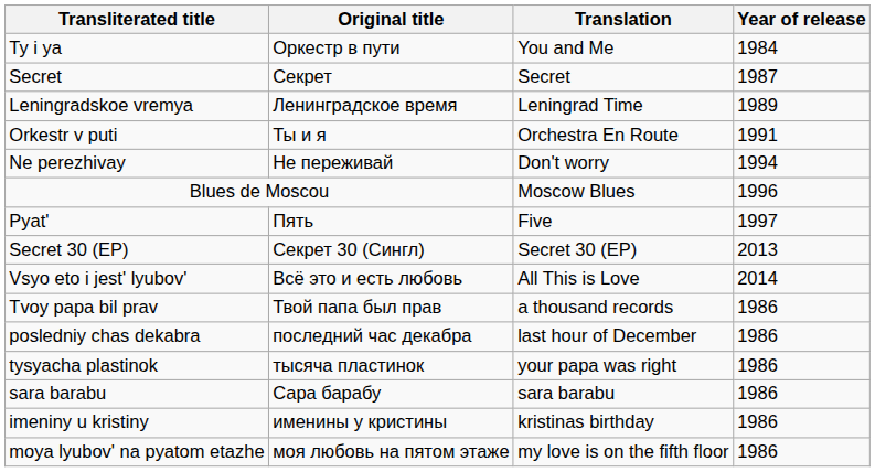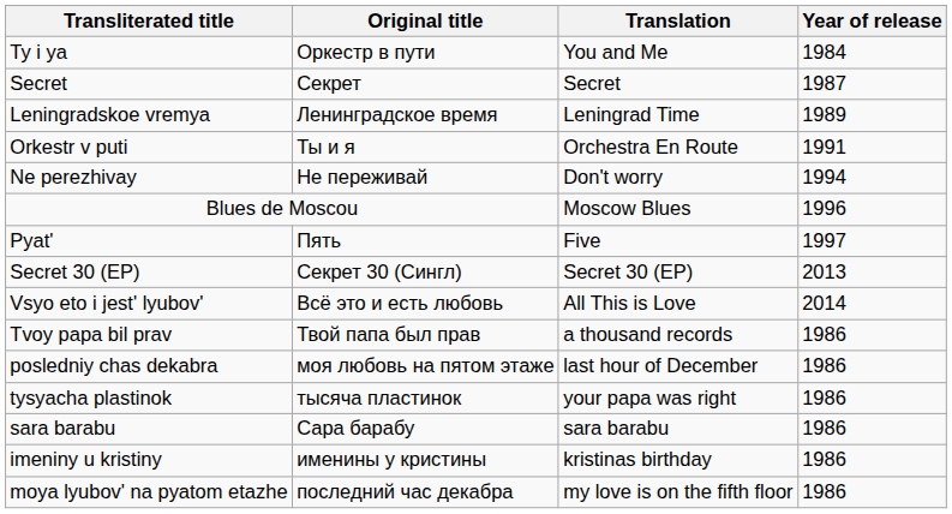 <table class="wikitable">
 <tr>
 <th>Transliterated title</th>
 <th>Original title</th>
 <th>Translation</th>
 <th>Year of release</th>
 </tr>
 <tr>
 <td>Ty i ya</td>
 <td>Оркестр в пути</td>
 <td>You and Me</td>
 <td>1984</td>
 </tr>
 <tr>
 <td>Secret</td>
 <td>Секрет</td>
 <td>Secret</td>
 <td>1987</td>
 </tr>
 <tr>
 <td>Leningradskoe vremya</td>
 <td>Ленинградское время</td>
 <td>Leningrad Time</td>
 <td>1989</td>
 </tr>
 <tr>
 <td>Orkestr v puti</td>
 <td>Ты и я</td>
 <td>Orchestra En Route</td>
 <td>1991</td>
 </tr>
 <tr>
 <td>Ne perezhivay</td>
 <td>Не переживай</td>
 <td>Don't worry</td>
 <td>1994</td>
 </tr>
 <tr>
 <td colspan="2" align="center">Blues de Moscou</td>
 <td>Moscow Blues</td>
 <td>1996</td>
 </tr>
 <tr>
 <td>Pyat'</td>
 <td>Пять</td>
 <td>Five</td>
 <td>1997</td>
 </tr>
 <tr>
 <td>Secret 30 (EP)</td>
 <td>Секрет 30 (Сингл)</td>
 <td>Secret 30 (EP)</td>
 <td>2013</td>
 </tr>
 <tr>
 <td>Vsyo eto i jest' lyubov'</td>
 <td>Всё это и есть любовь</td>
 <td>All This is Love</td>
 <td>2014</td>
 </tr>
 <tr>
 <td>Tvoy papa bil prav</td>
 <td>Твой папа был прав</td>
 <td>a thousand records</td>
 <td>1986</td>
 </tr>
 <tr>
 <td>posledniy chas dekabra</td>
-<td>последний час декабра</td>
+<td>моя любовь на пятом этаже</td>
 <td>last hour of December</td>
 <td>1986</td>
 </tr>
 <tr>
 <td>tysyacha plastinok</td>
 <td>тысяча пластинок</td>
 <td>your papa was right</td>
 <td>1986</td>
 </tr>
 <tr>
 <td>sara barabu</td>
 <td>Сара барабу</td>
 <td>sara barabu</td>
 <td>1986</td>
 </tr>
 <tr>
 <td>imeniny u kristiny</td>
 <td>именины у кристины</td>
 <td>kristinas birthday</td>
 <td>1986</td>
 </tr>
 <tr>
 <td>moya lyubov' na pyatom etazhe</td>
-<td>моя любовь на пятом этаже</td>
+<td>последний час декабра</td>
 <td>my love is on the fifth floor</td>
 <td>1986</td>
 </tr>
 </table>
